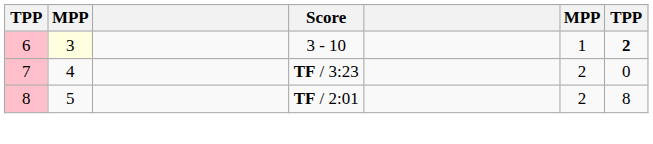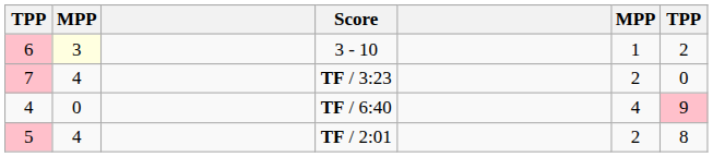 <table class="wikitable" style="text-align: center;" |>
 <tr>
 <th width="35">TPP</th>
 <th width="35">MPP</th>
 <th width="250"></th>
 <th width="75">Score</th>
 <th width="250"></th>
 <th width="35">MPP</th>
 <th width="35">TPP</th>
 </tr>
 <tr>
 <td bgcolor=pink>6</td>
 <td style="background: lightyellow;">3</td>
 <td style="text-align:left;"></td>
 <td>3 - 10</td>
 <td style="text-align:left;"><strong></strong></td>
 <td>1</td>
-<td><strong>2</strong></td>
+<td>2</td>
 </tr>
 <tr>
 <td bgcolor=pink>7</td>
 <td>4</td>
 <td style="text-align:left;"></td>
 <td><strong>TF</strong> / 3:23</td>
 <td style="text-align:left;"><strong></strong></td>
 <td>2</td>
 <td>0</td>
 </tr>
 <tr>
-<td bgcolor=pink>8</td>
-<td>5</td>
+<td>4</td>
+<td>0</td>
+<td style="text-align:left;"><strong></strong></td>
+<td><strong>TF</strong> / 6:40</td>
+<td style="text-align:left;"></td>
+<td>4</td>
+<td bgcolor=pink>9</td>
+</tr>
+<tr>
+<td bgcolor=pink>5</td>
+<td>4</td>
 <td style="text-align:left;"></td>
 <td><strong>TF</strong> / 2:01</td>
 <td style="text-align:left;"><strong></strong></td>
 <td>2</td>
 <td>8</td>
 </tr>
 </table>
